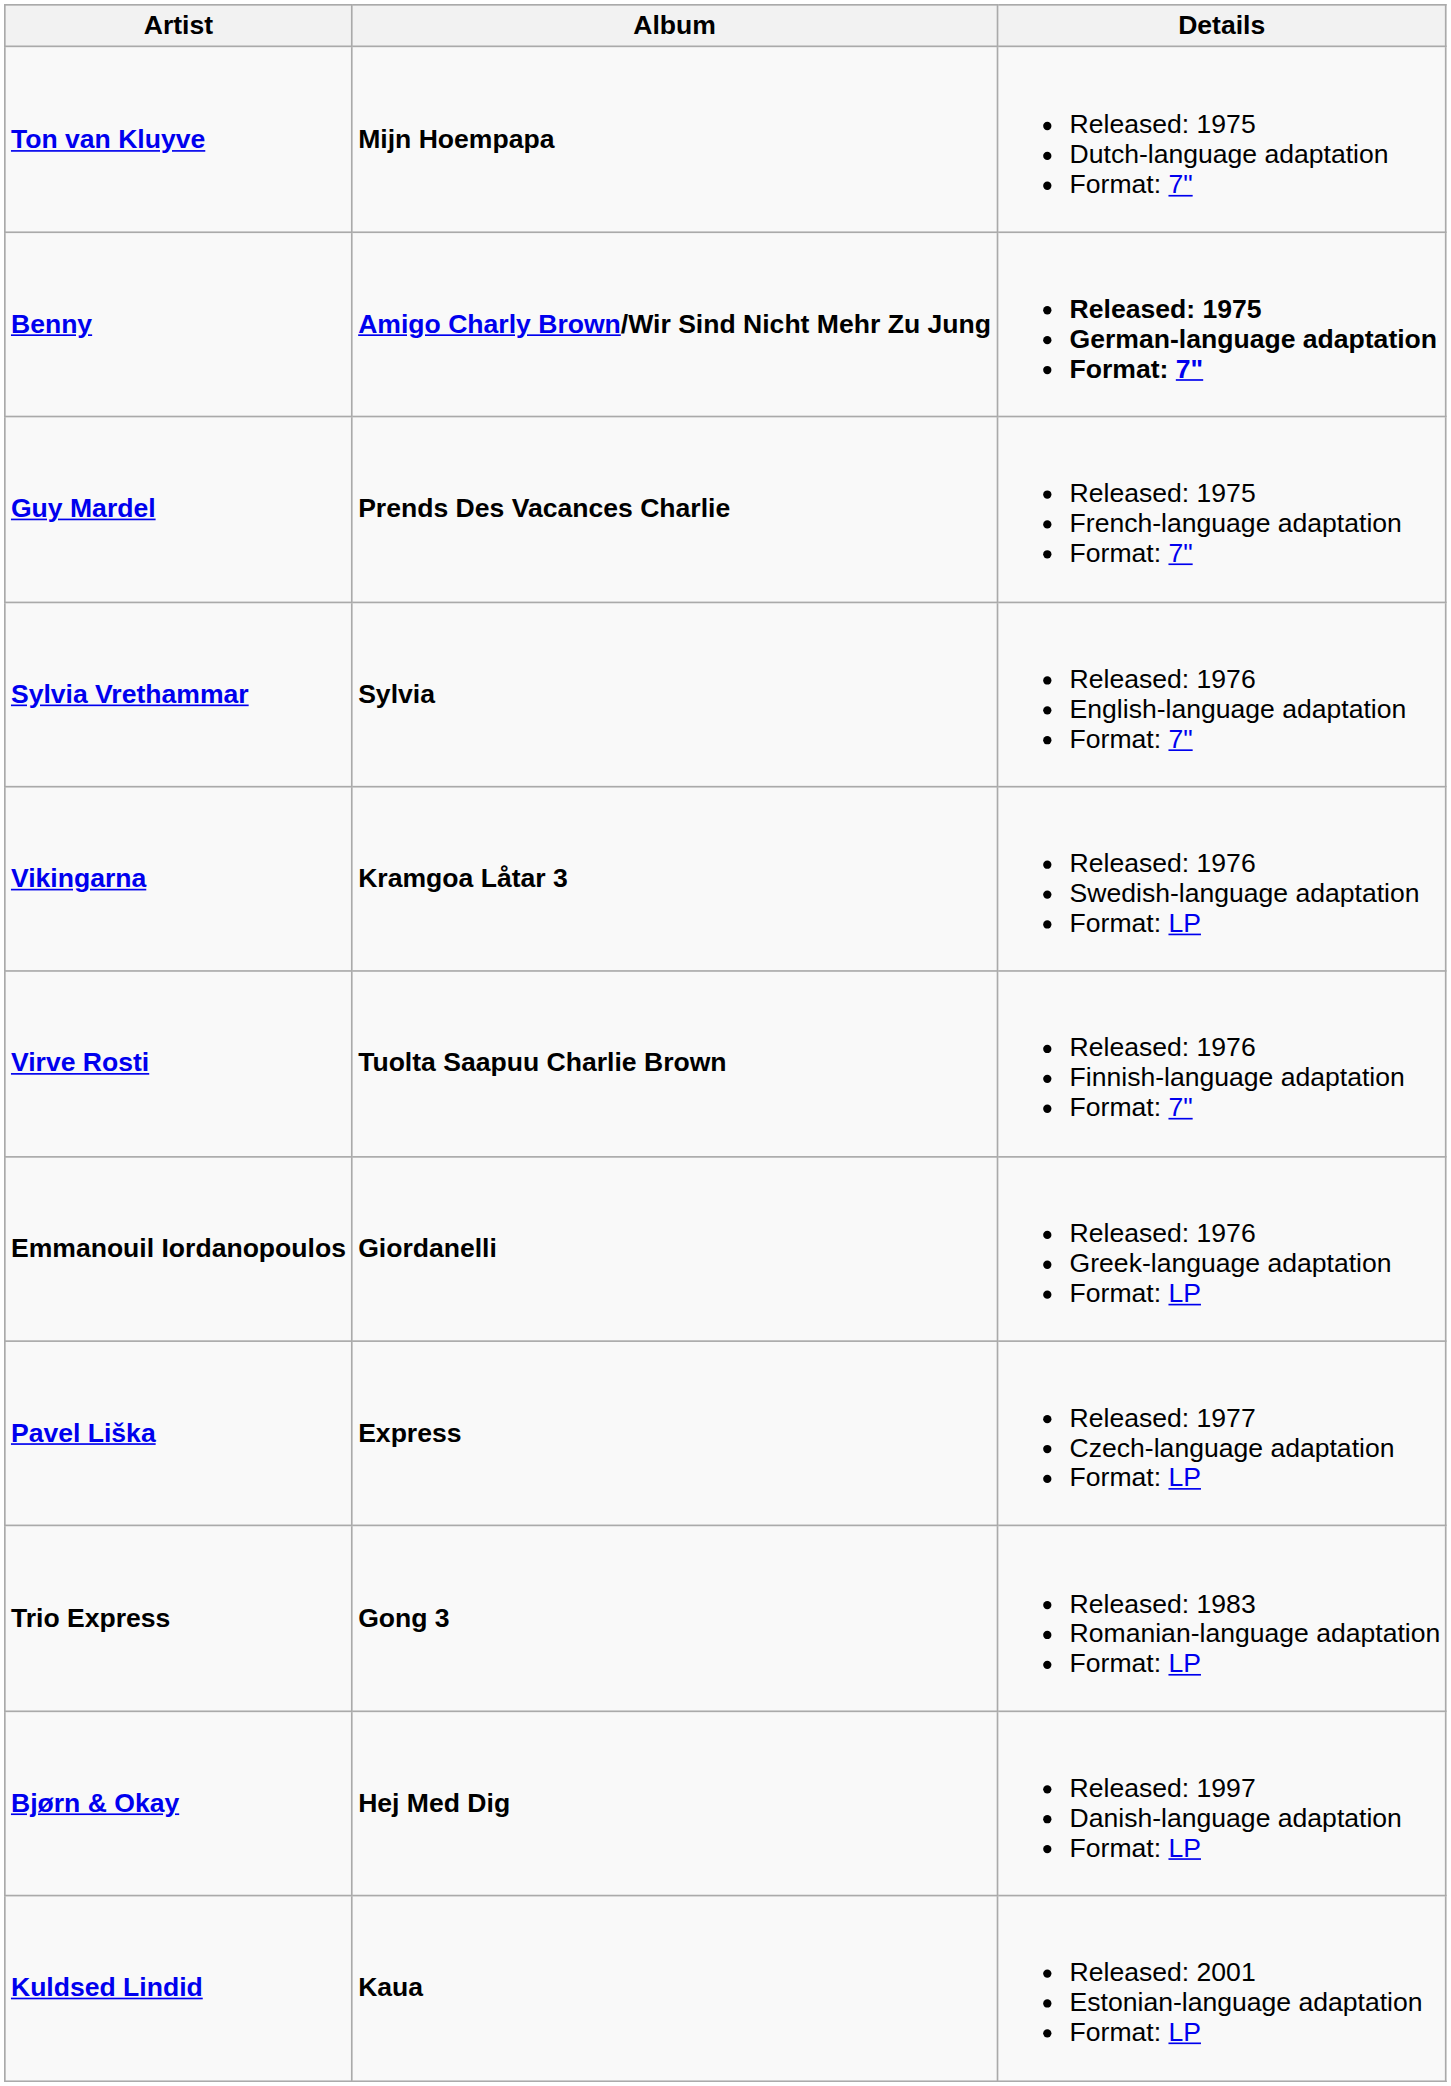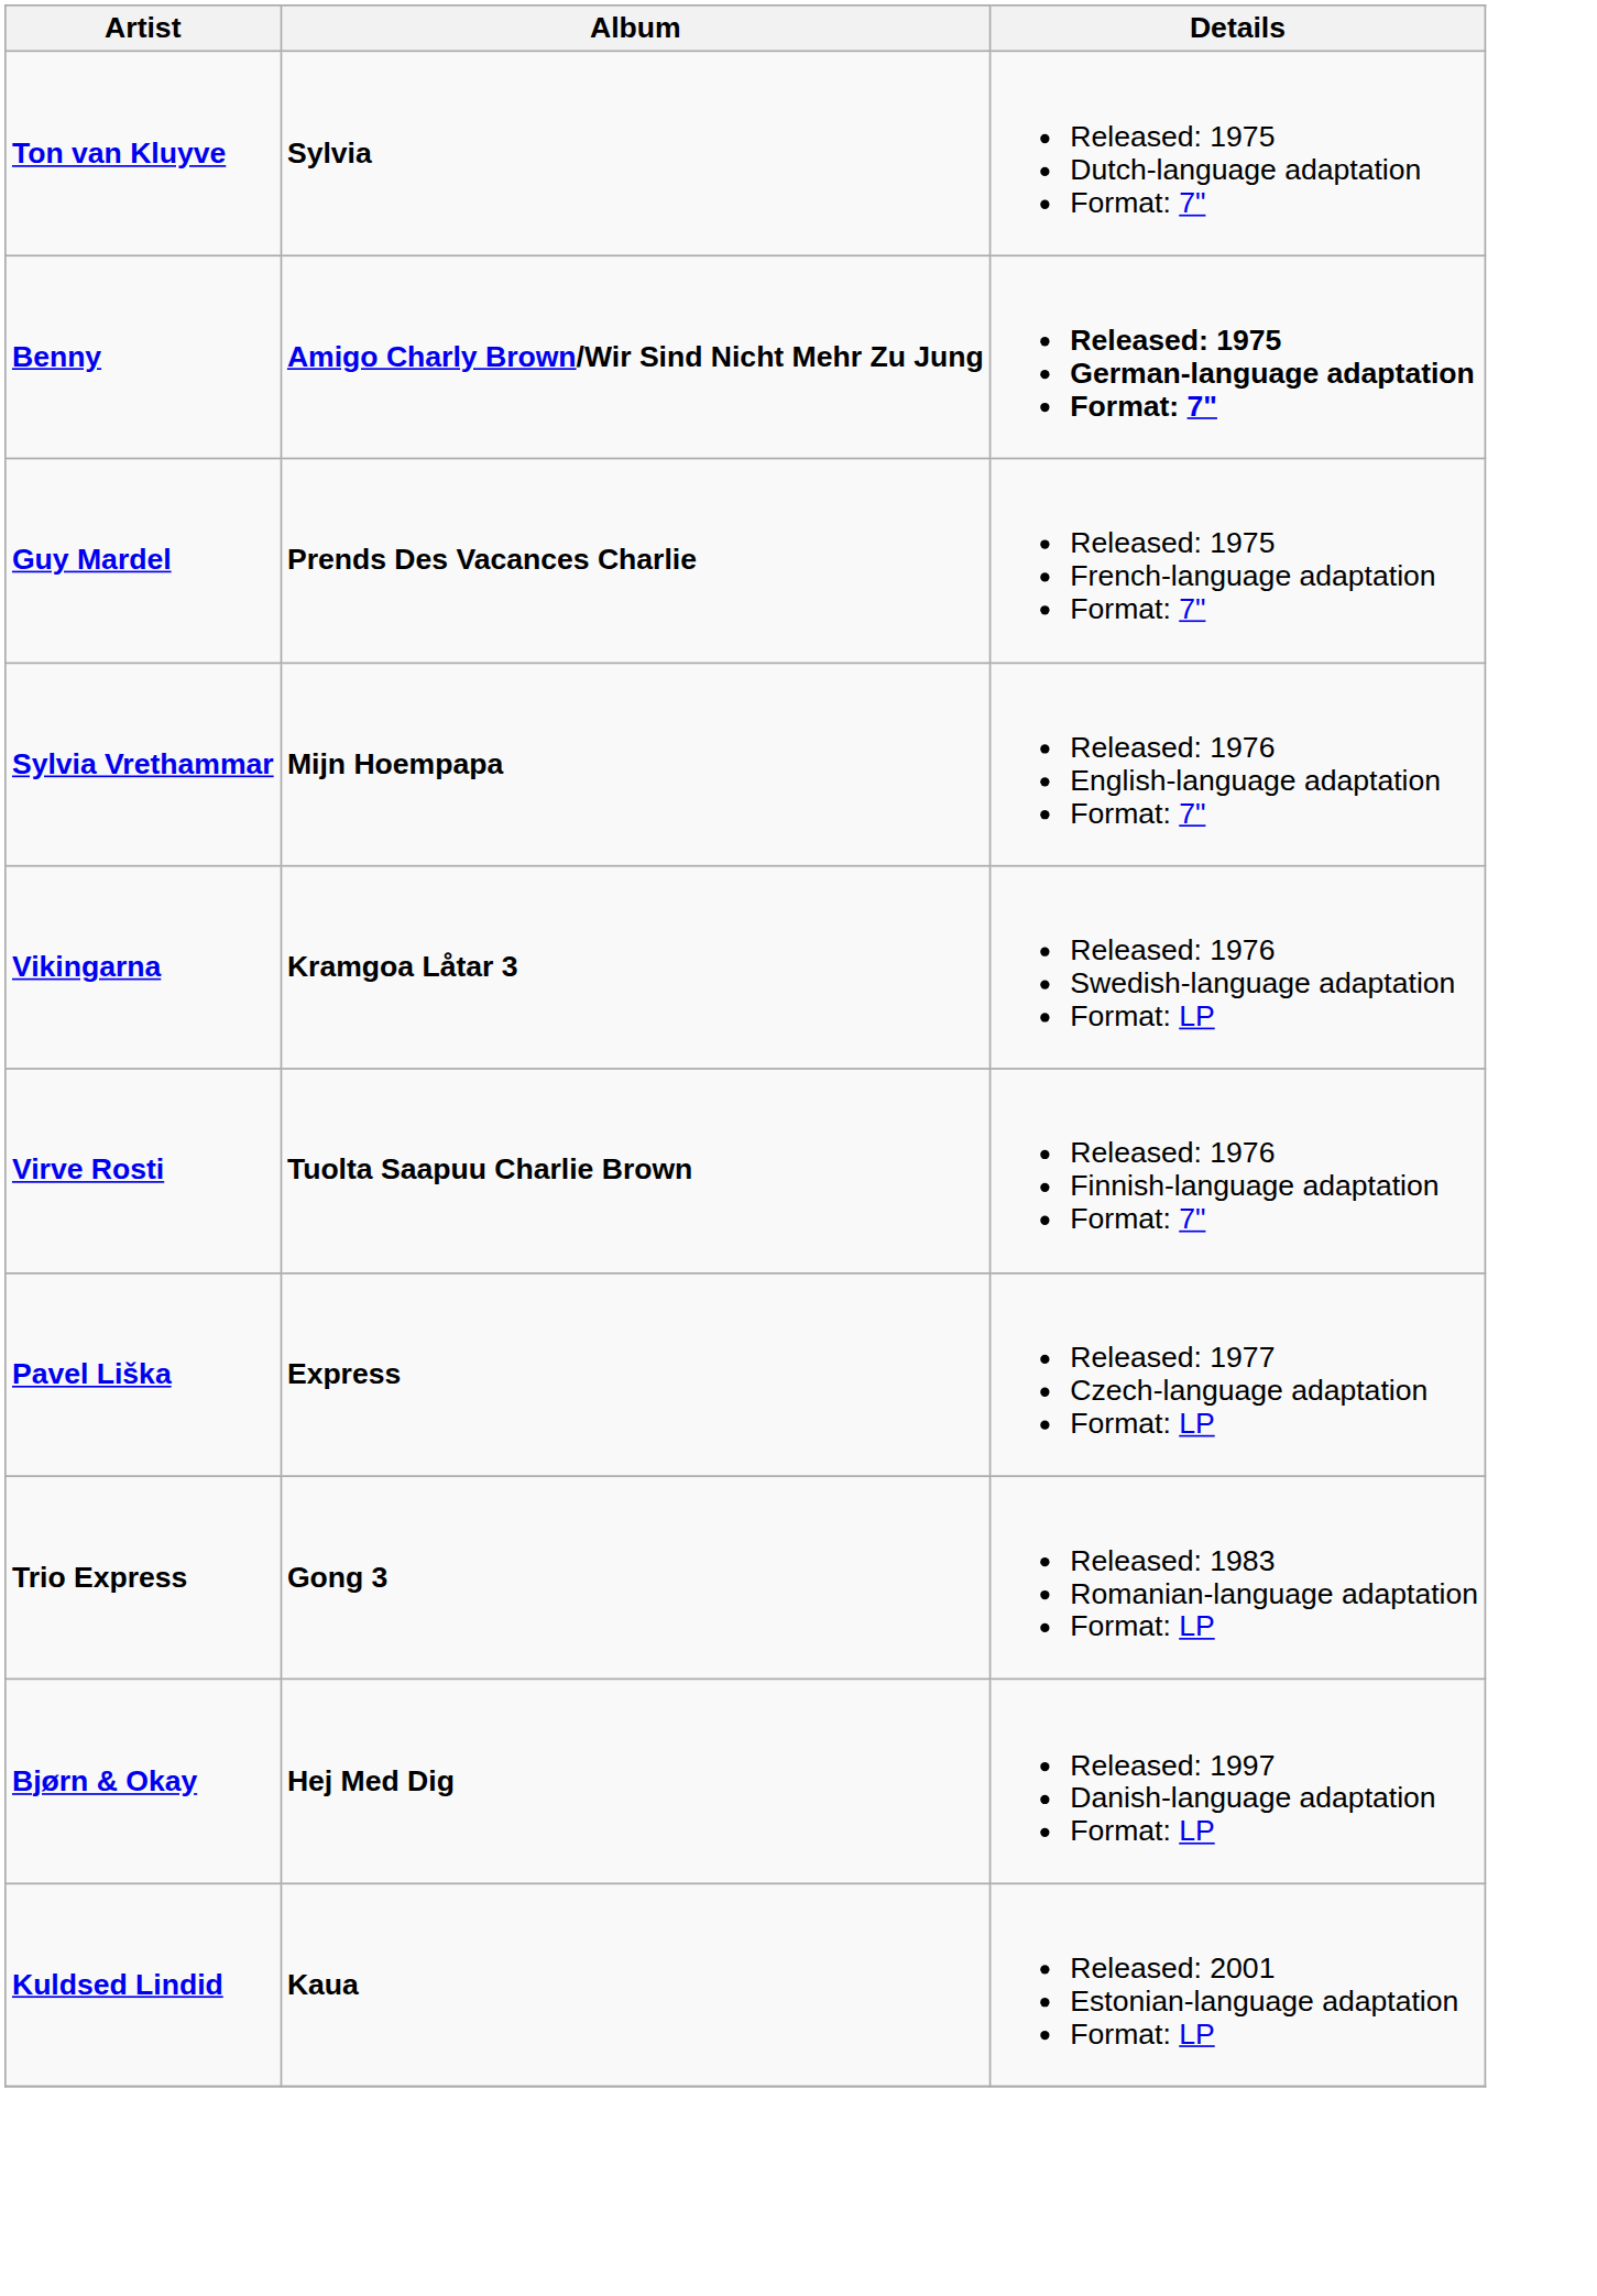 <table class="wikitable">
 <tr>
 <th>Artist</th>
 <th>Album</th>
 <th>Details</th>
 </tr>
 <tr>
 <td><strong><a href='#'>Ton van Kluyve</a></strong></td>
-<td><strong>Mijn Hoempapa</strong></td>
+<td><strong>Sylvia</strong></td>
 <td><br><ul><li>Released: 1975 </li><li>Dutch-language adaptation</li><li>Format: <a href='#'>7"</a></li></ul></td>
 </tr>
 <tr>
 <td><strong><a href='#'>Benny</a></strong></td>
 <td><strong><a href='#'>Amigo Charly Brown</a>/Wir Sind Nicht Mehr Zu Jung</strong></td>
 <td><strong><br><ul><li>Released: 1975   </li><li>German-language adaptation</li><li>Format: <a href='#'>7"</a></li></ul></strong></td>
 </tr>
 <tr>
 <td><strong><a href='#'>Guy Mardel</a></strong></td>
 <td><strong>Prends Des Vacances Charlie</strong></td>
 <td><br><ul><li>Released: 1975  </li><li>French-language adaptation</li><li>Format: <a href='#'>7"</a></li></ul></td>
 </tr>
 <tr>
 <td><strong><a href='#'>Sylvia Vrethammar</a></strong></td>
-<td><strong>Sylvia</strong></td>
+<td><strong>Mijn Hoempapa</strong></td>
 <td><br><ul><li>Released: 1976 </li><li>English-language adaptation</li><li>Format: <a href='#'>7"</a></li></ul></td>
 </tr>
 <tr>
 <td><strong><a href='#'>Vikingarna</a></strong></td>
 <td><strong>Kramgoa Låtar 3</strong></td>
 <td><br><ul><li>Released: 1976 </li><li>Swedish-language adaptation</li><li>Format: <a href='#'>LP</a></li></ul></td>
 </tr>
 <tr>
 <td><strong><a href='#'>Virve Rosti</a></strong></td>
 <td><strong>Tuolta Saapuu Charlie Brown</strong></td>
 <td><br><ul><li>Released: 1976 </li><li>Finnish-language adaptation</li><li>Format: <a href='#'>7"</a></li></ul></td>
-</tr>
-<tr>
-<td><strong>Emmanouil Iordanopoulos</strong></td>
-<td><strong> Giordanelli</strong></td>
-<td><br><ul><li>Released: 1976 </li><li>Greek-language adaptation</li><li>Format: <a href='#'>LP</a></li></ul></td>
 </tr>
 <tr>
 <td><strong><a href='#'>Pavel Liška</a></strong></td>
 <td><strong>Express</strong></td>
 <td><br><ul><li>Released: 1977 </li><li>Czech-language adaptation</li><li>Format: <a href='#'>LP</a></li></ul></td>
 </tr>
 <tr>
 <td><strong>Trio Express</strong></td>
 <td><strong>Gong 3</strong></td>
 <td><br><ul><li>Released: 1983 </li><li>Romanian-language adaptation</li><li>Format: <a href='#'>LP</a></li></ul></td>
 </tr>
 <tr>
 <td><strong><a href='#'>Bjørn & Okay</a></strong></td>
 <td><strong>Hej Med Dig</strong></td>
 <td><br><ul><li>Released: 1997 </li><li>Danish-language adaptation</li><li>Format: <a href='#'>LP</a></li></ul></td>
 </tr>
 <tr>
 <td><strong><a href='#'>Kuldsed Lindid</a></strong></td>
 <td><strong>Kaua</strong></td>
 <td><br><ul><li>Released: 2001 </li><li>Estonian-language adaptation</li><li>Format: <a href='#'>LP</a></li></ul></td>
 </tr>
 <tr>
 </tr>
 </table>
